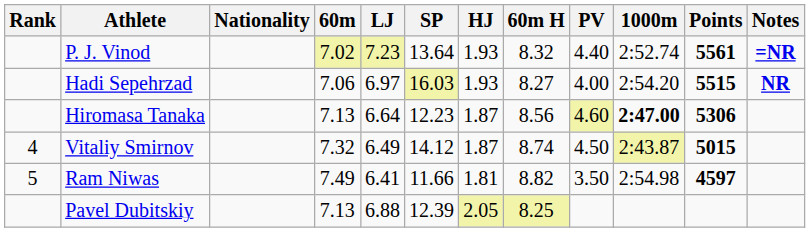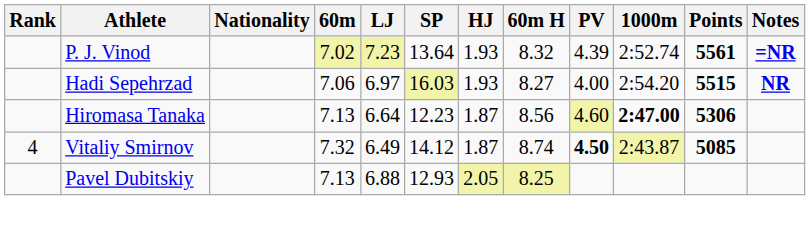 <table class="wikitable sortable" style=" text-align:center">
 <tr>
 <th>Rank</th>
 <th>Athlete</th>
 <th>Nationality</th>
 <th>60m</th>
 <th>LJ</th>
 <th>SP</th>
 <th>HJ</th>
 <th>60m H</th>
 <th>PV</th>
 <th>1000m</th>
 <th>Points</th>
 <th>Notes</th>
 </tr>
 <tr>
 <td></td>
 <td align=left><a href='#'>P. J. Vinod</a></td>
 <td align=left></td>
 <td bgcolor=#F2F5A9>7.02</td>
 <td bgcolor=#F2F5A9>7.23</td>
 <td>13.64</td>
 <td>1.93</td>
 <td>8.32</td>
-<td>4.40</td>
+<td>4.39</td>
 <td>2:52.74</td>
 <td><strong>5561</strong></td>
 <td><strong><a href='#'>=NR</a></strong></td>
 </tr>
 <tr>
 <td></td>
 <td align=left><a href='#'>Hadi Sepehrzad</a></td>
 <td align=left></td>
 <td>7.06</td>
 <td>6.97</td>
 <td bgcolor=#F2F5A9>16.03</td>
 <td>1.93</td>
 <td>8.27</td>
 <td>4.00</td>
 <td>2:54.20</td>
 <td><strong>5515</strong></td>
 <td><strong><a href='#'>NR</a></strong></td>
 </tr>
 <tr>
 <td></td>
 <td align=left><a href='#'>Hiromasa Tanaka</a></td>
 <td align=left></td>
 <td>7.13</td>
 <td>6.64</td>
 <td>12.23</td>
 <td>1.87</td>
 <td>8.56</td>
 <td bgcolor=#F2F5A9>4.60</td>
 <td><strong>2:47.00</strong></td>
 <td><strong>5306</strong></td>
 <td></td>
 </tr>
 <tr>
 <td>4</td>
 <td align=left><a href='#'>Vitaliy Smirnov</a></td>
 <td align=left></td>
 <td>7.32</td>
 <td>6.49</td>
 <td>14.12</td>
 <td>1.87</td>
 <td>8.74</td>
-<td>4.50</td>
+<td><strong>4.50</strong></td>
 <td bgcolor=#F2F5A9>2:43.87</td>
-<td><strong>5015</strong></td>
-<td></td>
-</tr>
-<tr>
-<td>5</td>
-<td align=left><a href='#'>Ram Niwas</a></td>
-<td align=left></td>
-<td>7.49</td>
-<td>6.41</td>
-<td>11.66</td>
-<td>1.81</td>
-<td>8.82</td>
-<td>3.50</td>
-<td>2:54.98</td>
-<td><strong>4597</strong></td>
+<td><strong>5085</strong></td>
 <td></td>
 </tr>
 <tr>
 <td></td>
 <td align=left><a href='#'>Pavel Dubitskiy</a></td>
 <td align=left></td>
 <td>7.13</td>
 <td>6.88</td>
-<td>12.39</td>
+<td>12.93</td>
 <td bgcolor=#F2F5A9>2.05</td>
 <td bgcolor=#F2F5A9>8.25</td>
 <td></td>
 <td></td>
 <td><strong></strong></td>
 <td></td>
 </tr>
 </table>
